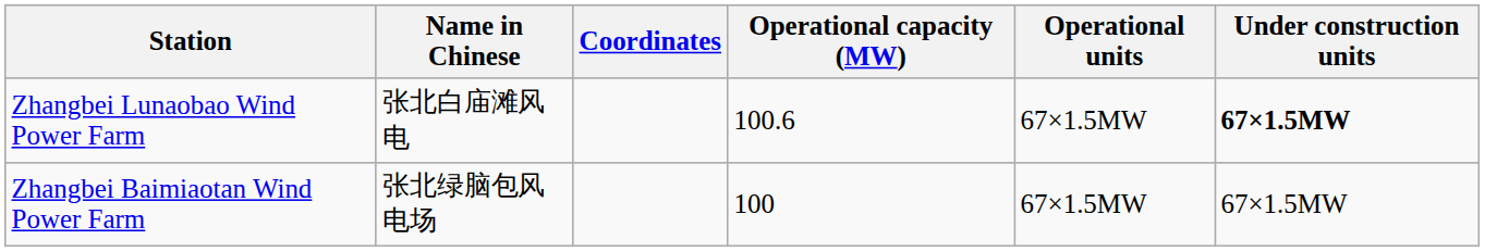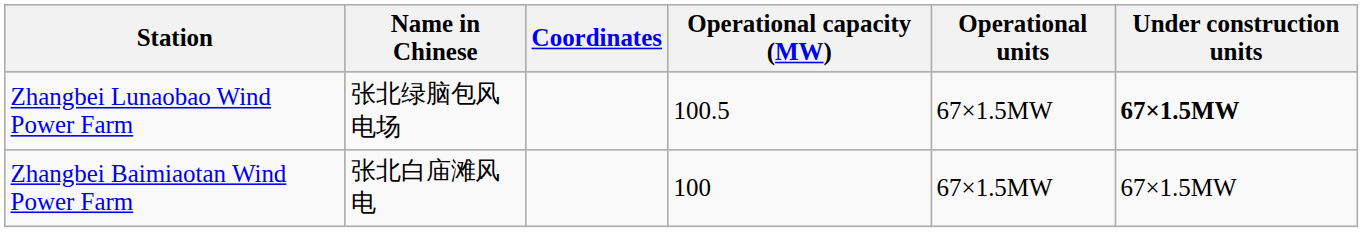 <table class="wikitable sortable">
 <tr>
 <th>Station</th>
 <th>Name in Chinese</th>
 <th><a href='#'>Coordinates</a></th>
 <th>Operational capacity (<a href='#'>MW</a>)</th>
 <th>Operational units</th>
 <th>Under construction units</th>
 </tr>
 <tr>
 <td><a href='#'>Zhangbei Lunaobao Wind Power Farm</a></td>
-<td>张北白庙滩风电</td>
+<td>张北绿脑包风电场</td>
 <td></td>
-<td>100.6</td>
+<td>100.5</td>
 <td>67×1.5MW</td>
 <td><strong>67×1.5MW</strong></td>
 </tr>
 <tr>
 <td><a href='#'>Zhangbei Baimiaotan Wind Power Farm</a></td>
-<td>张北绿脑包风电场</td>
+<td>张北白庙滩风电</td>
 <td></td>
 <td>100</td>
 <td>67×1.5MW</td>
 <td>67×1.5MW</td>
 </tr>
 </table>
